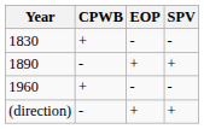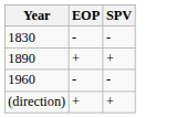 <table class="wikitable">
 <tr>
 <th>Year</th>
-<th>CPWB</th>
 <th>EOP</th>
 <th>SPV</th>
 </tr>
 <tr>
 <td>1830</td>
-<td>+</td>
 <td>-</td>
 <td>-</td>
 </tr>
 <tr>
 <td>1890</td>
-<td>-</td>
 <td>+</td>
 <td>+</td>
 </tr>
 <tr>
 <td>1960</td>
-<td>+</td>
 <td>-</td>
 <td>-</td>
 </tr>
 <tr>
 <td>(direction)</td>
-<td>-</td>
 <td>+</td>
 <td>+</td>
 </tr>
 </table>
